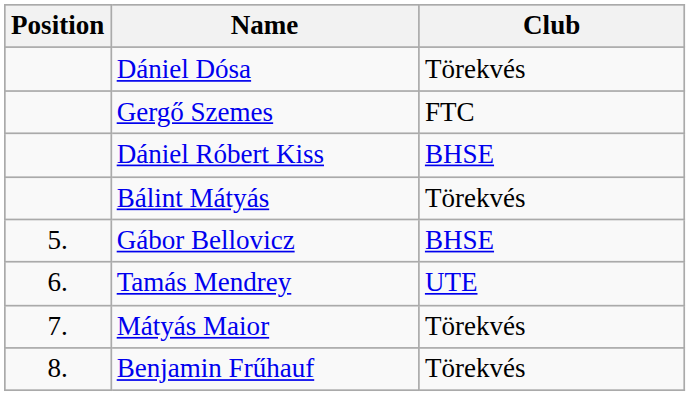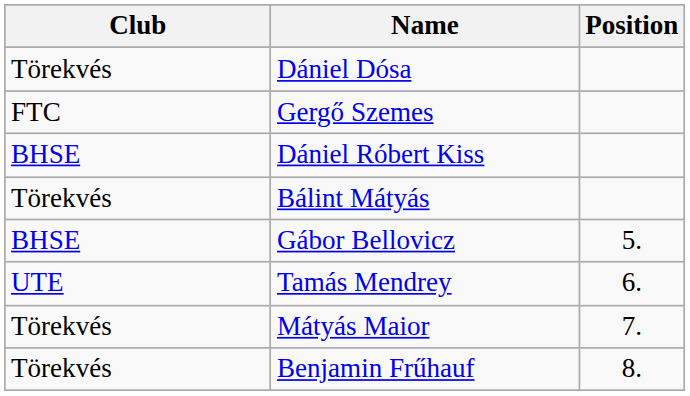 <table class="wikitable">
 <tr>
+<th width="150">Club</th>
+<th width="175">Name</th>
 <th width="20">Position</th>
-<th width="175">Name</th>
-<th width="150">Club</th>
 </tr>
 <tr>
+<td> Törekvés</td>
+<td><a href='#'>Dániel Dósa</a></td>
 <td align="center"></td>
-<td><a href='#'>Dániel Dósa</a></td>
-<td> Törekvés</td>
 </tr>
 <tr>
+<td> FTC</td>
+<td><a href='#'>Gergő Szemes</a></td>
 <td align="center"></td>
-<td><a href='#'>Gergő Szemes</a></td>
-<td> FTC</td>
 </tr>
 <tr>
+<td> <a href='#'>BHSE</a></td>
+<td><a href='#'>Dániel Róbert Kiss</a></td>
 <td align="center"></td>
-<td><a href='#'>Dániel Róbert Kiss</a></td>
-<td> <a href='#'>BHSE</a></td>
 </tr>
 <tr>
+<td> Törekvés</td>
+<td><a href='#'>Bálint Mátyás</a></td>
 <td align="center"></td>
-<td><a href='#'>Bálint Mátyás</a></td>
-<td> Törekvés</td>
 </tr>
 <tr>
+<td> <a href='#'>BHSE</a></td>
+<td><a href='#'>Gábor Bellovicz</a></td>
 <td align="center">5.</td>
-<td><a href='#'>Gábor Bellovicz</a></td>
-<td> <a href='#'>BHSE</a></td>
 </tr>
 <tr>
+<td> <a href='#'>UTE</a></td>
+<td><a href='#'>Tamás Mendrey</a></td>
 <td align="center">6.</td>
-<td><a href='#'>Tamás Mendrey</a></td>
-<td> <a href='#'>UTE</a></td>
 </tr>
 <tr>
+<td> Törekvés</td>
+<td><a href='#'>Mátyás Maior</a></td>
 <td align="center">7.</td>
-<td><a href='#'>Mátyás Maior</a></td>
-<td> Törekvés</td>
 </tr>
 <tr>
+<td> Törekvés</td>
+<td><a href='#'>Benjamin Frűhauf</a></td>
 <td align="center">8.</td>
-<td><a href='#'>Benjamin Frűhauf</a></td>
-<td> Törekvés</td>
 </tr>
 </table>
